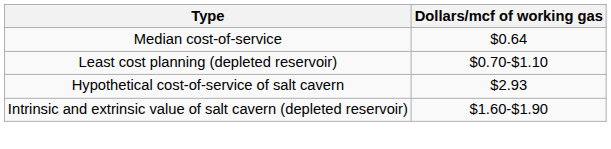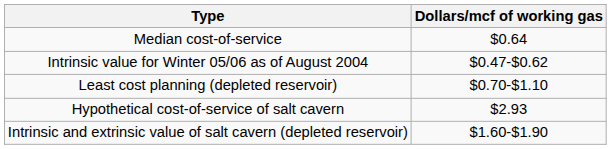 <table class="wikitable" style="text-align:center">
 <tr>
 <th>Type</th>
 <th>Dollars/mcf of working gas</th>
 </tr>
 <tr>
 <td>Median cost-of-service</td>
 <td>$0.64</td>
+</tr>
+<tr>
+<td>Intrinsic value for Winter 05/06 as of August 2004</td>
+<td>$0.47-$0.62</td>
 </tr>
 <tr>
 <td>Least cost planning (depleted reservoir)</td>
 <td>$0.70-$1.10</td>
 </tr>
 <tr>
 <td>Hypothetical cost-of-service of salt cavern</td>
 <td>$2.93</td>
 </tr>
 <tr>
 <td>Intrinsic and extrinsic value of salt cavern (depleted reservoir)</td>
 <td>$1.60-$1.90</td>
 </tr>
 </table>
